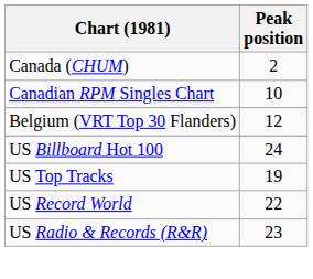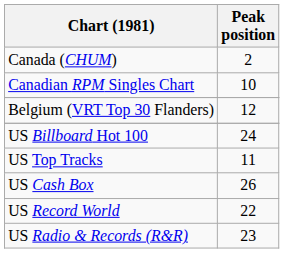 <table class="wikitable sortable">
 <tr>
 <th>Chart (1981)</th>
 <th>Peak<br>position</th>
 </tr>
 <tr>
 <td>Canada (<a href='#'><em>CHUM</em></a>)</td>
 <td align="center">2</td>
 </tr>
 <tr>
 <td><a href='#'>Canadian <em>RPM</em> Singles Chart</a></td>
 <td align="center">10</td>
 </tr>
 <tr>
 </tr>
 <tr>
 <td>Belgium (<a href='#'>VRT Top 30</a> Flanders)</td>
 <td align="center">12</td>
 </tr>
 <tr>
 </tr>
 <tr>
 </tr>
 <tr>
 <td>US <a href='#'><em>Billboard</em> Hot 100</a></td>
 <td align="center">24</td>
 </tr>
 <tr>
 <td>US <a href='#'>Top Tracks</a></td>
-<td align="center">19</td>
+<td align="center">11</td>
+</tr>
+<tr>
+<td>US <a href='#'><em>Cash Box</em></a></td>
+<td align="center">26</td>
 </tr>
 <tr>
 <td>US <em><a href='#'>Record World</a></em></td>
 <td align="center">22</td>
 </tr>
 <tr>
 <td>US <em><a href='#'>Radio & Records (R&R)</a></em></td>
 <td align="center">23</td>
 </tr>
 </table>
